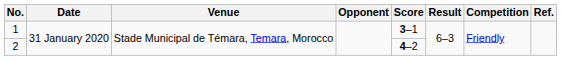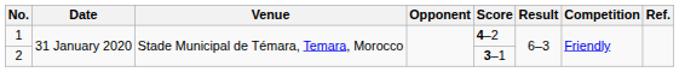 <table class="wikitable">
 <tr>
 <th>No.</th>
 <th>Date</th>
 <th>Venue</th>
 <th>Opponent</th>
 <th>Score</th>
 <th>Result</th>
 <th>Competition</th>
 <th>Ref.</th>
 </tr>
 <tr>
 <td style="text-align:center;">1</td>
 <td rowspan=2>31 January 2020</td>
 <td rowspan=2>Stade Municipal de Témara, <a href='#'>Temara</a>, Morocco</td>
 <td rowspan=2></td>
-<td style="text-align:center;"><strong>3</strong>–1</td>
+<td><strong>4</strong>–2</td>
 <td rowspan=2 style="text-align:center;">6–3</td>
 <td rowspan=2><a href='#'>Friendly</a></td>
 <td rowspan=2></td>
 </tr>
 <tr style="text-align:center;">
 <td>2</td>
-<td><strong>4</strong>–2</td>
+<td style="text-align:center;"><strong>3</strong>–1</td>
 </tr>
 </table>
